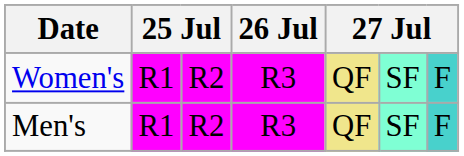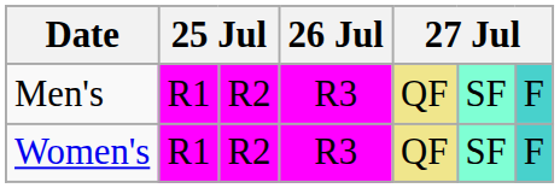 <table class="wikitable olympic-schedule Surfing">
 <tr>
 <th>Date</th>
 <th colspan="2">25 Jul</th>
 <th>26 Jul</th>
 <th colspan="3">27 Jul</th>
+</tr>
+<tr>
+<td class="event">Men's</td>
+<td bgcolor="#FF00FF" class="heats">R1</td>
+<td bgcolor="#FF00FF" class="heats">R2</td>
+<td bgcolor="#FF00FF" align="center" class="heats">R3</td>
+<td bgcolor="#F0E68C" class="quarterfinals">QF</td>
+<td bgcolor="#7FFFD4" class="semifinals">SF</td>
+<td bgcolor="#48D1CC" align="center" class="finals">F</td>
 </tr>
 <tr>
 <td class="event"><a href='#'>Women's</a></td>
 <td bgcolor="#FF00FF" class="heats">R1</td>
 <td bgcolor="#FF00FF" class="heats">R2</td>
 <td bgcolor="#FF00FF" align="center" class="heats">R3</td>
 <td bgcolor="#F0E68C" class="quarterfinals">QF</td>
 <td bgcolor="#7FFFD4" class="semifinals">SF</td>
 <td bgcolor="#48D1CC" align="center" class="finals">F</td>
 </tr>
-<tr>
-<td class="event">Men's</td>
-<td bgcolor="#FF00FF" class="heats">R1</td>
-<td bgcolor="#FF00FF" class="heats">R2</td>
-<td bgcolor="#FF00FF" align="center" class="heats">R3</td>
-<td bgcolor="#F0E68C" class="quarterfinals">QF</td>
-<td bgcolor="#7FFFD4" class="semifinals">SF</td>
-<td bgcolor="#48D1CC" align="center" class="finals">F</td>
-</tr>
 </table>
